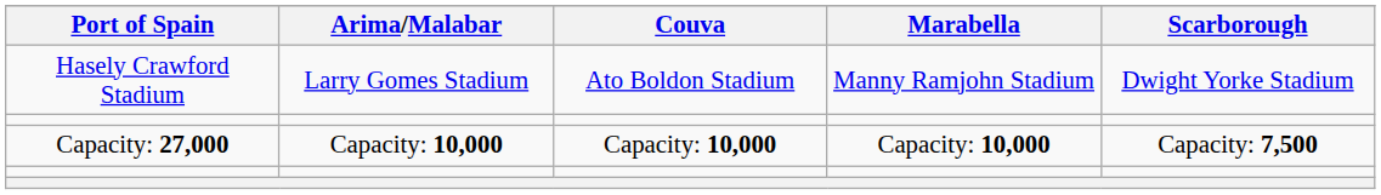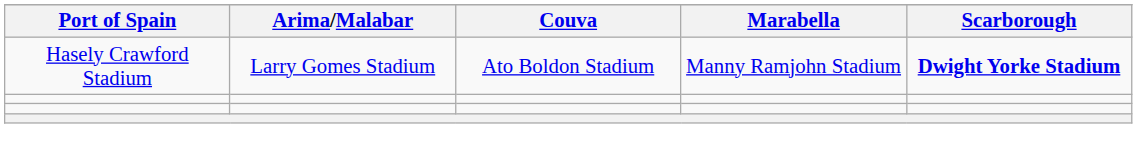 <table class="wikitable" style="text-align:center">
 <tr>
 </tr>
 <tr>
 <th width=20%><a href='#'>Port of Spain</a></th>
 <th width=20%><a href='#'>Arima</a>/<a href='#'>Malabar</a></th>
 <th width=20%><a href='#'>Couva</a></th>
 <th width=20%><a href='#'>Marabella</a></th>
 <th width=20%><a href='#'>Scarborough</a></th>
 </tr>
 <tr>
 <td><a href='#'>Hasely Crawford Stadium</a></td>
 <td><a href='#'>Larry Gomes Stadium</a></td>
 <td><a href='#'>Ato Boldon Stadium</a></td>
 <td><a href='#'>Manny Ramjohn Stadium</a></td>
-<td><a href='#'>Dwight Yorke Stadium</a></td>
+<td><strong><a href='#'>Dwight Yorke Stadium</a></strong></td>
 </tr>
 <tr>
 <td><small></small></td>
 <td><small></small></td>
 <td><small></small></td>
 <td><small></small></td>
 <td><small></small></td>
-</tr>
-<tr>
-<td>Capacity: <strong>27,000</strong></td>
-<td>Capacity: <strong>10,000</strong></td>
-<td>Capacity: <strong>10,000</strong></td>
-<td>Capacity: <strong>10,000</strong></td>
-<td>Capacity: <strong>7,500</strong></td>
 </tr>
 <tr>
 <td></td>
 <td></td>
 <td></td>
 <td></td>
 <td></td>
 </tr>
 <tr>
 <th rowspan=1 colspan=5></th>
 </tr>
 </table>
